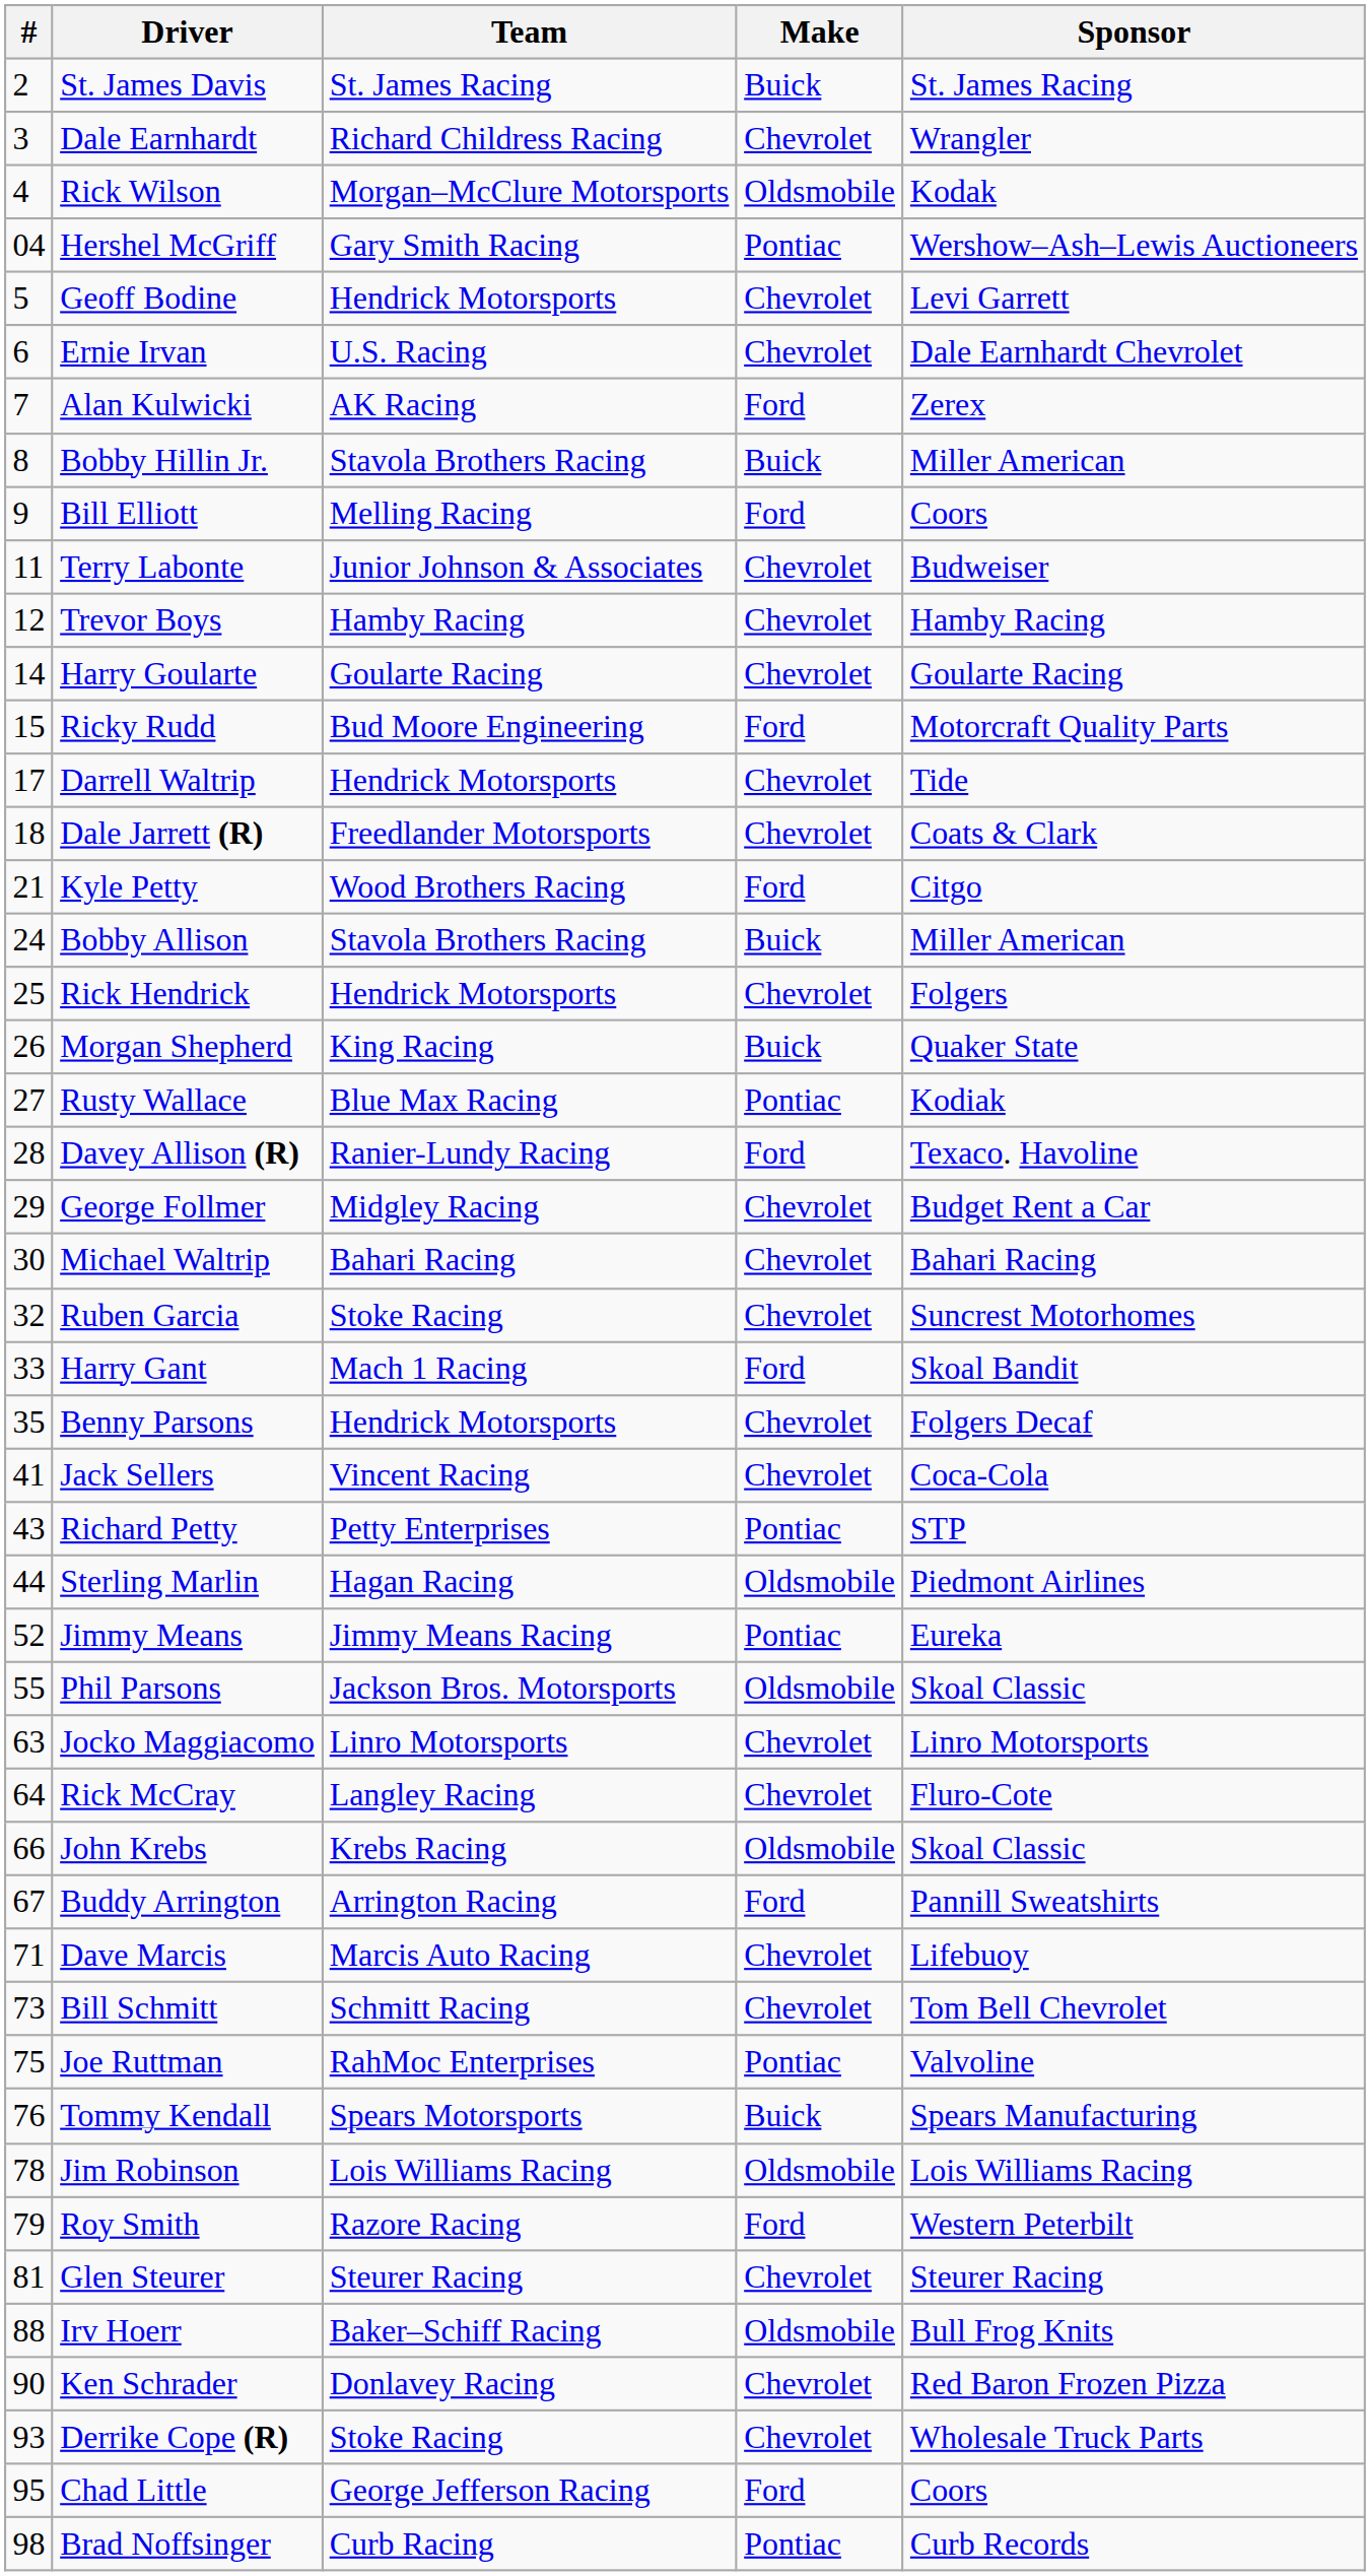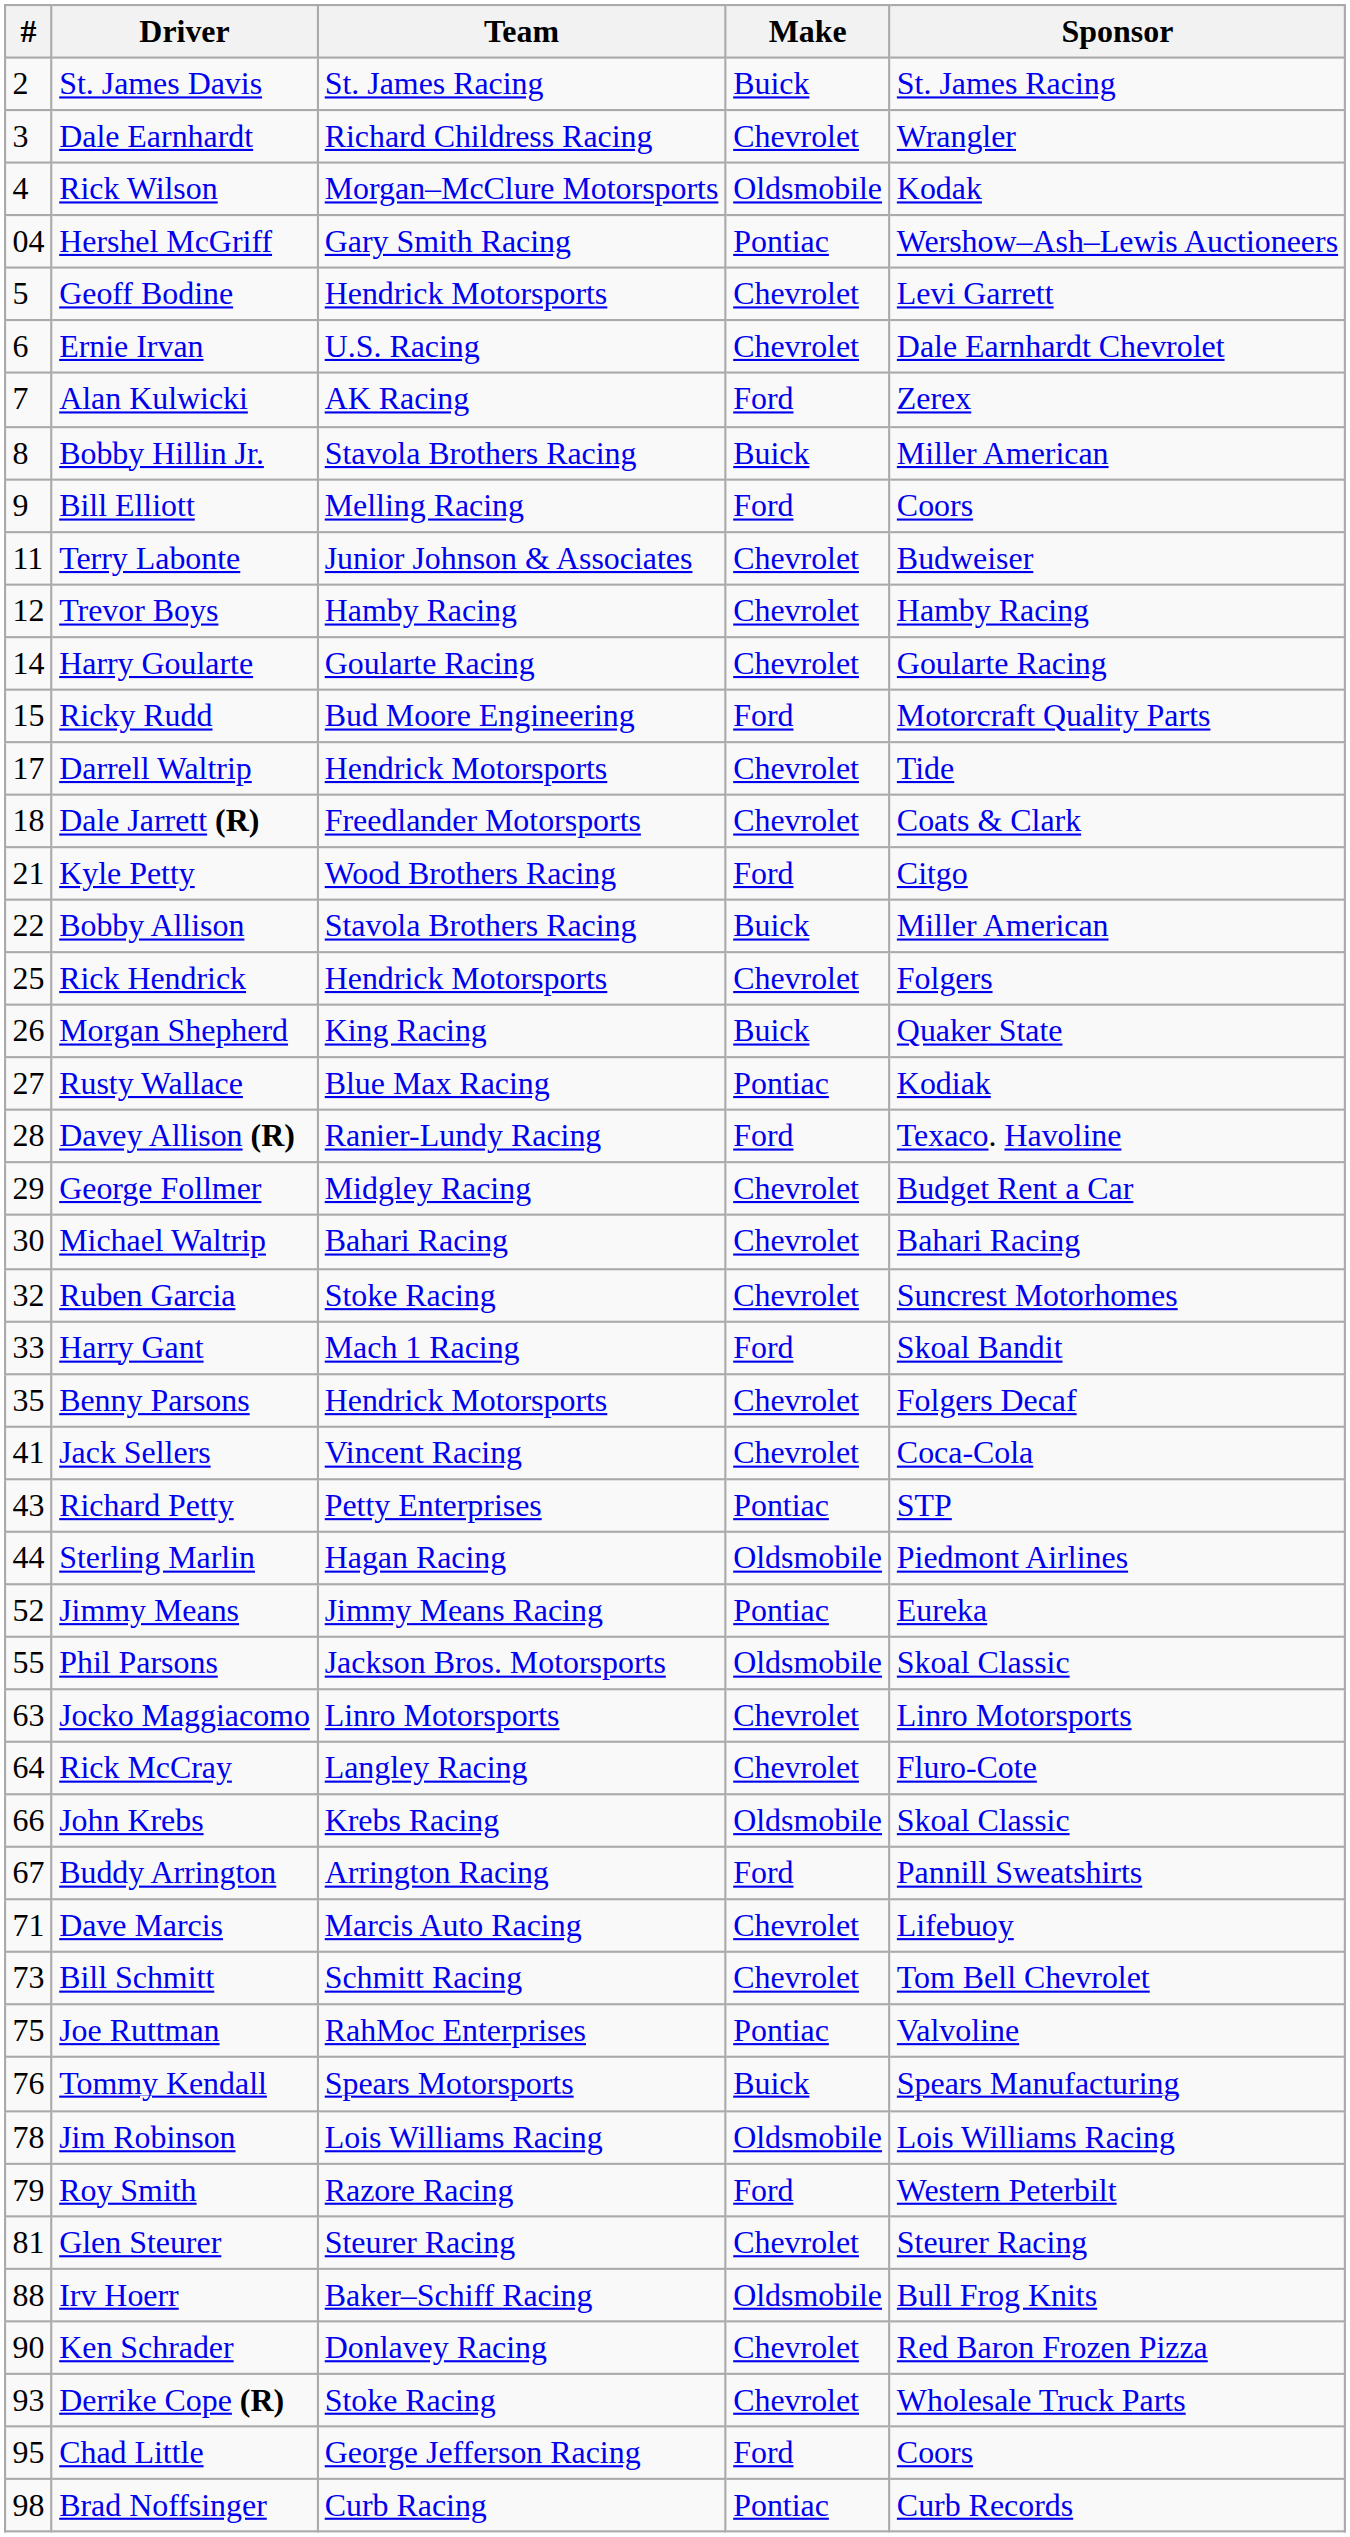 <table class="wikitable" style="font-size:95%">
 <tr>
 <th>#</th>
 <th>Driver</th>
 <th>Team</th>
 <th>Make</th>
 <th>Sponsor</th>
 </tr>
 <tr>
 <td>2</td>
 <td><a href='#'>St. James Davis</a></td>
 <td><a href='#'>St. James Racing</a></td>
 <td><a href='#'>Buick</a></td>
 <td><a href='#'>St. James Racing</a></td>
 </tr>
 <tr>
 <td>3</td>
 <td><a href='#'>Dale Earnhardt</a></td>
 <td><a href='#'>Richard Childress Racing</a></td>
 <td><a href='#'>Chevrolet</a></td>
 <td><a href='#'>Wrangler</a></td>
 </tr>
 <tr>
 <td>4</td>
 <td><a href='#'>Rick Wilson</a></td>
 <td><a href='#'>Morgan–McClure Motorsports</a></td>
 <td><a href='#'>Oldsmobile</a></td>
 <td><a href='#'>Kodak</a></td>
 </tr>
 <tr>
 <td>04</td>
 <td><a href='#'>Hershel McGriff</a></td>
 <td><a href='#'>Gary Smith Racing</a></td>
 <td><a href='#'>Pontiac</a></td>
 <td><a href='#'>Wershow–Ash–Lewis Auctioneers</a></td>
 </tr>
 <tr>
 <td>5</td>
 <td><a href='#'>Geoff Bodine</a></td>
 <td><a href='#'>Hendrick Motorsports</a></td>
 <td><a href='#'>Chevrolet</a></td>
 <td><a href='#'>Levi Garrett</a></td>
 </tr>
 <tr>
 <td>6</td>
 <td><a href='#'>Ernie Irvan</a></td>
 <td><a href='#'>U.S. Racing</a></td>
 <td><a href='#'>Chevrolet</a></td>
 <td><a href='#'>Dale Earnhardt Chevrolet</a></td>
 </tr>
 <tr>
 <td>7</td>
 <td><a href='#'>Alan Kulwicki</a></td>
 <td><a href='#'>AK Racing</a></td>
 <td><a href='#'>Ford</a></td>
 <td><a href='#'>Zerex</a></td>
 </tr>
 <tr>
 <td>8</td>
 <td><a href='#'>Bobby Hillin Jr.</a></td>
 <td><a href='#'>Stavola Brothers Racing</a></td>
 <td><a href='#'>Buick</a></td>
 <td><a href='#'>Miller American</a></td>
 </tr>
 <tr>
 <td>9</td>
 <td><a href='#'>Bill Elliott</a></td>
 <td><a href='#'>Melling Racing</a></td>
 <td><a href='#'>Ford</a></td>
 <td><a href='#'>Coors</a></td>
 </tr>
 <tr>
 <td>11</td>
 <td><a href='#'>Terry Labonte</a></td>
 <td><a href='#'>Junior Johnson & Associates</a></td>
 <td><a href='#'>Chevrolet</a></td>
 <td><a href='#'>Budweiser</a></td>
 </tr>
 <tr>
 <td>12</td>
 <td><a href='#'>Trevor Boys</a></td>
 <td><a href='#'>Hamby Racing</a></td>
 <td><a href='#'>Chevrolet</a></td>
 <td><a href='#'>Hamby Racing</a></td>
 </tr>
 <tr>
 <td>14</td>
 <td><a href='#'>Harry Goularte</a></td>
 <td><a href='#'>Goularte Racing</a></td>
 <td><a href='#'>Chevrolet</a></td>
 <td><a href='#'>Goularte Racing</a></td>
 </tr>
 <tr>
 <td>15</td>
 <td><a href='#'>Ricky Rudd</a></td>
 <td><a href='#'>Bud Moore Engineering</a></td>
 <td><a href='#'>Ford</a></td>
 <td><a href='#'>Motorcraft Quality Parts</a></td>
 </tr>
 <tr>
 <td>17</td>
 <td><a href='#'>Darrell Waltrip</a></td>
 <td><a href='#'>Hendrick Motorsports</a></td>
 <td><a href='#'>Chevrolet</a></td>
 <td><a href='#'>Tide</a></td>
 </tr>
 <tr>
 <td>18</td>
 <td><a href='#'>Dale Jarrett</a> <strong>(R)</strong></td>
 <td><a href='#'>Freedlander Motorsports</a></td>
 <td><a href='#'>Chevrolet</a></td>
 <td><a href='#'>Coats & Clark</a></td>
 </tr>
 <tr>
 <td>21</td>
 <td><a href='#'>Kyle Petty</a></td>
 <td><a href='#'>Wood Brothers Racing</a></td>
 <td><a href='#'>Ford</a></td>
 <td><a href='#'>Citgo</a></td>
 </tr>
 <tr>
-<td>24</td>
+<td>22</td>
 <td><a href='#'>Bobby Allison</a></td>
 <td><a href='#'>Stavola Brothers Racing</a></td>
 <td><a href='#'>Buick</a></td>
 <td><a href='#'>Miller American</a></td>
 </tr>
 <tr>
 <td>25</td>
 <td><a href='#'>Rick Hendrick</a></td>
 <td><a href='#'>Hendrick Motorsports</a></td>
 <td><a href='#'>Chevrolet</a></td>
 <td><a href='#'>Folgers</a></td>
 </tr>
 <tr>
 <td>26</td>
 <td><a href='#'>Morgan Shepherd</a></td>
 <td><a href='#'>King Racing</a></td>
 <td><a href='#'>Buick</a></td>
 <td><a href='#'>Quaker State</a></td>
 </tr>
 <tr>
 <td>27</td>
 <td><a href='#'>Rusty Wallace</a></td>
 <td><a href='#'>Blue Max Racing</a></td>
 <td><a href='#'>Pontiac</a></td>
 <td><a href='#'>Kodiak</a></td>
 </tr>
 <tr>
 <td>28</td>
 <td><a href='#'>Davey Allison</a> <strong>(R)</strong></td>
 <td><a href='#'>Ranier-Lundy Racing</a></td>
 <td><a href='#'>Ford</a></td>
 <td><a href='#'>Texaco</a>. <a href='#'>Havoline</a></td>
 </tr>
 <tr>
 <td>29</td>
 <td><a href='#'>George Follmer</a></td>
 <td><a href='#'>Midgley Racing</a></td>
 <td><a href='#'>Chevrolet</a></td>
 <td><a href='#'>Budget Rent a Car</a></td>
 </tr>
 <tr>
 <td>30</td>
 <td><a href='#'>Michael Waltrip</a></td>
 <td><a href='#'>Bahari Racing</a></td>
 <td><a href='#'>Chevrolet</a></td>
 <td><a href='#'>Bahari Racing</a></td>
 </tr>
 <tr>
 <td>32</td>
 <td><a href='#'>Ruben Garcia</a></td>
 <td><a href='#'>Stoke Racing</a></td>
 <td><a href='#'>Chevrolet</a></td>
 <td><a href='#'>Suncrest Motorhomes</a></td>
 </tr>
 <tr>
 <td>33</td>
 <td><a href='#'>Harry Gant</a></td>
 <td><a href='#'>Mach 1 Racing</a></td>
 <td><a href='#'>Ford</a></td>
 <td><a href='#'>Skoal Bandit</a></td>
 </tr>
 <tr>
 <td>35</td>
 <td><a href='#'>Benny Parsons</a></td>
 <td><a href='#'>Hendrick Motorsports</a></td>
 <td><a href='#'>Chevrolet</a></td>
 <td><a href='#'>Folgers Decaf</a></td>
 </tr>
 <tr>
 <td>41</td>
 <td><a href='#'>Jack Sellers</a></td>
 <td><a href='#'>Vincent Racing</a></td>
 <td><a href='#'>Chevrolet</a></td>
 <td><a href='#'>Coca-Cola</a></td>
 </tr>
 <tr>
 <td>43</td>
 <td><a href='#'>Richard Petty</a></td>
 <td><a href='#'>Petty Enterprises</a></td>
 <td><a href='#'>Pontiac</a></td>
 <td><a href='#'>STP</a></td>
 </tr>
 <tr>
 <td>44</td>
 <td><a href='#'>Sterling Marlin</a></td>
 <td><a href='#'>Hagan Racing</a></td>
 <td><a href='#'>Oldsmobile</a></td>
 <td><a href='#'>Piedmont Airlines</a></td>
 </tr>
 <tr>
 <td>52</td>
 <td><a href='#'>Jimmy Means</a></td>
 <td><a href='#'>Jimmy Means Racing</a></td>
 <td><a href='#'>Pontiac</a></td>
 <td><a href='#'>Eureka</a></td>
 </tr>
 <tr>
 <td>55</td>
 <td><a href='#'>Phil Parsons</a></td>
 <td><a href='#'>Jackson Bros. Motorsports</a></td>
 <td><a href='#'>Oldsmobile</a></td>
 <td><a href='#'>Skoal Classic</a></td>
 </tr>
 <tr>
 <td>63</td>
 <td><a href='#'>Jocko Maggiacomo</a></td>
 <td><a href='#'>Linro Motorsports</a></td>
 <td><a href='#'>Chevrolet</a></td>
 <td><a href='#'>Linro Motorsports</a></td>
 </tr>
 <tr>
 <td>64</td>
 <td><a href='#'>Rick McCray</a></td>
 <td><a href='#'>Langley Racing</a></td>
 <td><a href='#'>Chevrolet</a></td>
 <td><a href='#'>Fluro-Cote</a></td>
 </tr>
 <tr>
 <td>66</td>
 <td><a href='#'>John Krebs</a></td>
 <td><a href='#'>Krebs Racing</a></td>
 <td><a href='#'>Oldsmobile</a></td>
 <td><a href='#'>Skoal Classic</a></td>
 </tr>
 <tr>
 <td>67</td>
 <td><a href='#'>Buddy Arrington</a></td>
 <td><a href='#'>Arrington Racing</a></td>
 <td><a href='#'>Ford</a></td>
 <td><a href='#'>Pannill Sweatshirts</a></td>
 </tr>
 <tr>
 <td>71</td>
 <td><a href='#'>Dave Marcis</a></td>
 <td><a href='#'>Marcis Auto Racing</a></td>
 <td><a href='#'>Chevrolet</a></td>
 <td><a href='#'>Lifebuoy</a></td>
 </tr>
 <tr>
 <td>73</td>
 <td><a href='#'>Bill Schmitt</a></td>
 <td><a href='#'>Schmitt Racing</a></td>
 <td><a href='#'>Chevrolet</a></td>
 <td><a href='#'>Tom Bell Chevrolet</a></td>
 </tr>
 <tr>
 <td>75</td>
 <td><a href='#'>Joe Ruttman</a></td>
 <td><a href='#'>RahMoc Enterprises</a></td>
 <td><a href='#'>Pontiac</a></td>
 <td><a href='#'>Valvoline</a></td>
 </tr>
 <tr>
 <td>76</td>
 <td><a href='#'>Tommy Kendall</a></td>
 <td><a href='#'>Spears Motorsports</a></td>
 <td><a href='#'>Buick</a></td>
 <td><a href='#'>Spears Manufacturing</a></td>
 </tr>
 <tr>
 <td>78</td>
 <td><a href='#'>Jim Robinson</a></td>
 <td><a href='#'>Lois Williams Racing</a></td>
 <td><a href='#'>Oldsmobile</a></td>
 <td><a href='#'>Lois Williams Racing</a></td>
 </tr>
 <tr>
 <td>79</td>
 <td><a href='#'>Roy Smith</a></td>
 <td><a href='#'>Razore Racing</a></td>
 <td><a href='#'>Ford</a></td>
 <td><a href='#'>Western Peterbilt</a></td>
 </tr>
 <tr>
 <td>81</td>
 <td><a href='#'>Glen Steurer</a></td>
 <td><a href='#'>Steurer Racing</a></td>
 <td><a href='#'>Chevrolet</a></td>
 <td><a href='#'>Steurer Racing</a></td>
 </tr>
 <tr>
 <td>88</td>
 <td><a href='#'>Irv Hoerr</a></td>
 <td><a href='#'>Baker–Schiff Racing</a></td>
 <td><a href='#'>Oldsmobile</a></td>
 <td><a href='#'>Bull Frog Knits</a></td>
 </tr>
 <tr>
 <td>90</td>
 <td><a href='#'>Ken Schrader</a></td>
 <td><a href='#'>Donlavey Racing</a></td>
 <td><a href='#'>Chevrolet</a></td>
 <td><a href='#'>Red Baron Frozen Pizza</a></td>
 </tr>
 <tr>
 <td>93</td>
 <td><a href='#'>Derrike Cope</a> <strong>(R)</strong></td>
 <td><a href='#'>Stoke Racing</a></td>
 <td><a href='#'>Chevrolet</a></td>
 <td><a href='#'>Wholesale Truck Parts</a></td>
 </tr>
 <tr>
 <td>95</td>
 <td><a href='#'>Chad Little</a></td>
 <td><a href='#'>George Jefferson Racing</a></td>
 <td><a href='#'>Ford</a></td>
 <td><a href='#'>Coors</a></td>
 </tr>
 <tr>
 <td>98</td>
 <td><a href='#'>Brad Noffsinger</a></td>
 <td><a href='#'>Curb Racing</a></td>
 <td><a href='#'>Pontiac</a></td>
 <td><a href='#'>Curb Records</a></td>
 </tr>
 </table>
